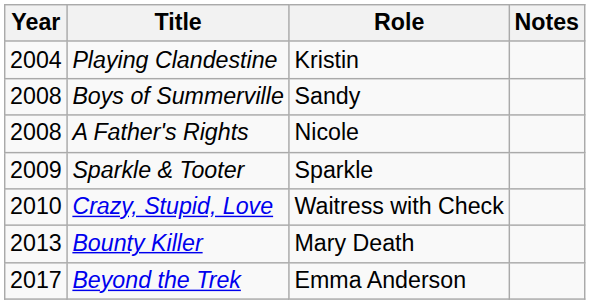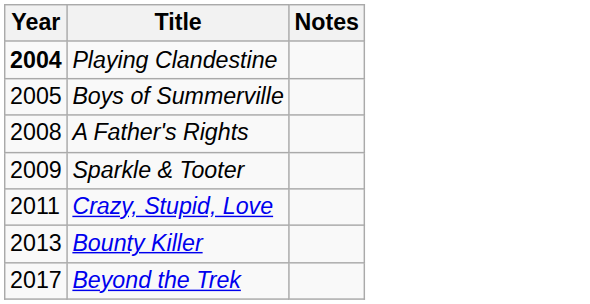 <table class="wikitable sortable">
 <tr>
 <th>Year</th>
 <th>Title</th>
-<th>Role</th>
 <th>Notes</th>
 </tr>
 <tr>
-<td>2004</td>
+<td><strong>2004</strong></td>
 <td><em>Playing Clandestine</em></td>
-<td>Kristin</td>
 <td></td>
 </tr>
 <tr>
-<td>2008</td>
+<td>2005</td>
 <td><em>Boys of Summerville</em></td>
-<td>Sandy</td>
 <td></td>
 </tr>
 <tr>
 <td>2008</td>
 <td><em>A Father's Rights</em></td>
-<td>Nicole</td>
 <td></td>
 </tr>
 <tr>
 <td>2009</td>
 <td><em>Sparkle & Tooter</em></td>
-<td>Sparkle</td>
 <td></td>
 </tr>
 <tr>
-<td>2010</td>
+<td>2011</td>
 <td><em><a href='#'>Crazy, Stupid, Love</a></em></td>
-<td>Waitress with Check</td>
 <td></td>
 </tr>
 <tr>
 <td>2013</td>
 <td><a href='#'><em>Bounty Killer</em></a></td>
-<td>Mary Death</td>
 <td></td>
 </tr>
 <tr>
 <td>2017</td>
 <td><em><a href='#'>Beyond the Trek</a></em></td>
-<td>Emma Anderson</td>
 <td></td>
 </tr>
 </table>
